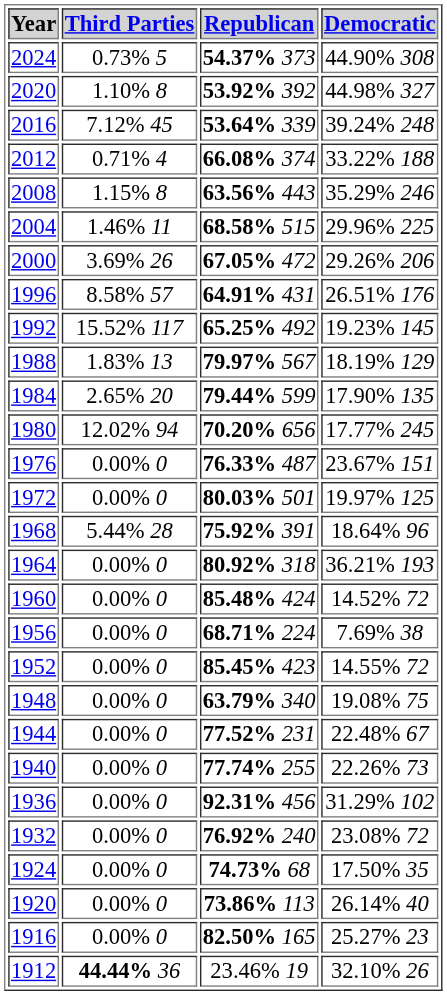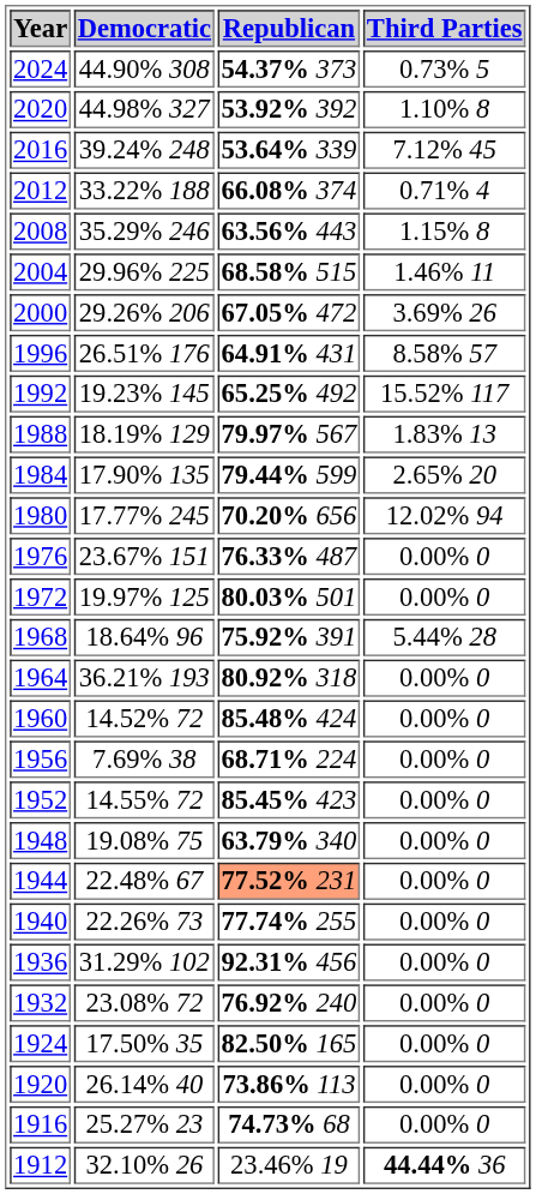 <table border = “2”>
 <tr style="background:lightgrey;">
 <th>Year</th>
+<th><a href='#'>Democratic</a></th>
+<th><a href='#'>Republican</a></th>
 <th><a href='#'>Third Parties</a></th>
-<th><a href='#'>Republican</a></th>
-<th><a href='#'>Democratic</a></th>
 </tr>
 <tr>
 <td align="center" ><a href='#'>2024</a></td>
+<td align="center" >44.90% <em>308</em></td>
+<td align="center" ><strong>54.37%</strong> <em>373</em></td>
 <td align="center" >0.73% <em>5</em></td>
-<td align="center" ><strong>54.37%</strong> <em>373</em></td>
-<td align="center" >44.90% <em>308</em></td>
 </tr>
 <tr>
 <td align="center" ><a href='#'>2020</a></td>
+<td align="center" >44.98% <em>327</em></td>
+<td align="center" ><strong>53.92%</strong> <em>392</em></td>
 <td align="center" >1.10% <em>8</em></td>
-<td align="center" ><strong>53.92%</strong> <em>392</em></td>
-<td align="center" >44.98% <em>327</em></td>
 </tr>
 <tr>
 <td align="center" ><a href='#'>2016</a></td>
+<td align="center" >39.24% <em>248</em></td>
+<td align="center" ><strong>53.64%</strong> <em>339</em></td>
 <td align="center" >7.12% <em>45</em></td>
-<td align="center" ><strong>53.64%</strong> <em>339</em></td>
-<td align="center" >39.24% <em>248</em></td>
 </tr>
 <tr>
 <td align="center" ><a href='#'>2012</a></td>
+<td align="center" >33.22% <em>188</em></td>
+<td align="center" ><strong>66.08%</strong> <em>374</em></td>
 <td align="center" >0.71% <em>4</em></td>
-<td align="center" ><strong>66.08%</strong> <em>374</em></td>
-<td align="center" >33.22% <em>188</em></td>
 </tr>
 <tr>
 <td align="center" ><a href='#'>2008</a></td>
+<td align="center" >35.29% <em>246</em></td>
+<td align="center" ><strong>63.56%</strong> <em>443</em></td>
 <td align="center" >1.15% <em>8</em></td>
-<td align="center" ><strong>63.56%</strong> <em>443</em></td>
-<td align="center" >35.29% <em>246</em></td>
 </tr>
 <tr>
 <td align="center" ><a href='#'>2004</a></td>
+<td align="center" >29.96% <em>225</em></td>
+<td align="center" ><strong>68.58%</strong> <em>515</em></td>
 <td align="center" >1.46% <em>11</em></td>
-<td align="center" ><strong>68.58%</strong> <em>515</em></td>
-<td align="center" >29.96% <em>225</em></td>
 </tr>
 <tr>
 <td align="center" ><a href='#'>2000</a></td>
+<td align="center" >29.26% <em>206</em></td>
+<td align="center" ><strong>67.05%</strong> <em>472</em></td>
 <td align="center" >3.69% <em>26</em></td>
-<td align="center" ><strong>67.05%</strong> <em>472</em></td>
-<td align="center" >29.26% <em>206</em></td>
 </tr>
 <tr>
 <td align="center" ><a href='#'>1996</a></td>
+<td align="center" >26.51% <em>176</em></td>
+<td align="center" ><strong>64.91%</strong> <em>431</em></td>
 <td align="center" >8.58% <em>57</em></td>
-<td align="center" ><strong>64.91%</strong> <em>431</em></td>
-<td align="center" >26.51% <em>176</em></td>
 </tr>
 <tr>
 <td align="center" ><a href='#'>1992</a></td>
+<td align="center" >19.23% <em>145</em></td>
+<td align="center" ><strong>65.25%</strong> <em>492</em></td>
 <td align="center" >15.52% <em>117</em></td>
-<td align="center" ><strong>65.25%</strong> <em>492</em></td>
-<td align="center" >19.23% <em>145</em></td>
 </tr>
 <tr>
 <td align="center" ><a href='#'>1988</a></td>
+<td align="center" >18.19% <em>129</em></td>
+<td align="center" ><strong>79.97%</strong> <em>567</em></td>
 <td align="center" >1.83% <em>13</em></td>
-<td align="center" ><strong>79.97%</strong> <em>567</em></td>
-<td align="center" >18.19% <em>129</em></td>
 </tr>
 <tr>
 <td align="center" ><a href='#'>1984</a></td>
+<td align="center" >17.90% <em>135</em></td>
+<td align="center" ><strong>79.44%</strong> <em>599</em></td>
 <td align="center" >2.65% <em>20</em></td>
-<td align="center" ><strong>79.44%</strong> <em>599</em></td>
-<td align="center" >17.90% <em>135</em></td>
 </tr>
 <tr>
 <td align="center" ><a href='#'>1980</a></td>
+<td align="center" >17.77% <em>245</em></td>
+<td align="center" ><strong>70.20%</strong> <em>656</em></td>
 <td align="center" >12.02% <em>94</em></td>
-<td align="center" ><strong>70.20%</strong> <em>656</em></td>
-<td align="center" >17.77% <em>245</em></td>
 </tr>
 <tr>
 <td align="center" ><a href='#'>1976</a></td>
+<td align="center" >23.67% <em>151</em></td>
+<td align="center" ><strong>76.33%</strong> <em>487</em></td>
 <td align="center" >0.00% <em>0</em></td>
-<td align="center" ><strong>76.33%</strong> <em>487</em></td>
-<td align="center" >23.67% <em>151</em></td>
 </tr>
 <tr>
 <td align="center" ><a href='#'>1972</a></td>
+<td align="center" >19.97% <em>125</em></td>
+<td align="center" ><strong>80.03%</strong> <em>501</em></td>
 <td align="center" >0.00% <em>0</em></td>
-<td align="center" ><strong>80.03%</strong> <em>501</em></td>
-<td align="center" >19.97% <em>125</em></td>
 </tr>
 <tr>
 <td align="center" ><a href='#'>1968</a></td>
+<td align="center" >18.64% <em>96</em></td>
+<td align="center" ><strong>75.92%</strong> <em>391</em></td>
 <td align="center" >5.44% <em>28</em></td>
-<td align="center" ><strong>75.92%</strong> <em>391</em></td>
-<td align="center" >18.64% <em>96</em></td>
 </tr>
 <tr>
 <td align="center" ><a href='#'>1964</a></td>
+<td align="center" >36.21% <em>193</em></td>
+<td align="center" ><strong>80.92%</strong> <em>318</em></td>
 <td align="center" >0.00% <em>0</em></td>
-<td align="center" ><strong>80.92%</strong> <em>318</em></td>
-<td align="center" >36.21% <em>193</em></td>
 </tr>
 <tr>
 <td align="center" ><a href='#'>1960</a></td>
+<td align="center" >14.52% <em>72</em></td>
+<td align="center" ><strong>85.48%</strong> <em>424</em></td>
 <td align="center" >0.00% <em>0</em></td>
-<td align="center" ><strong>85.48%</strong> <em>424</em></td>
-<td align="center" >14.52% <em>72</em></td>
 </tr>
 <tr>
 <td align="center" ><a href='#'>1956</a></td>
+<td align="center" >7.69% <em>38</em></td>
+<td align="center" ><strong>68.71%</strong> <em>224</em></td>
 <td align="center" >0.00% <em>0</em></td>
-<td align="center" ><strong>68.71%</strong> <em>224</em></td>
-<td align="center" >7.69% <em>38</em></td>
 </tr>
 <tr>
 <td align="center" ><a href='#'>1952</a></td>
+<td align="center" >14.55% <em>72</em></td>
+<td align="center" ><strong>85.45%</strong> <em>423</em></td>
 <td align="center" >0.00% <em>0</em></td>
-<td align="center" ><strong>85.45%</strong> <em>423</em></td>
-<td align="center" >14.55% <em>72</em></td>
 </tr>
 <tr>
 <td align="center" ><a href='#'>1948</a></td>
+<td align="center" >19.08% <em>75</em></td>
+<td align="center" ><strong>63.79%</strong> <em>340</em></td>
 <td align="center" >0.00% <em>0</em></td>
-<td align="center" ><strong>63.79%</strong> <em>340</em></td>
-<td align="center" >19.08% <em>75</em></td>
 </tr>
 <tr>
 <td align="center" ><a href='#'>1944</a></td>
+<td align="center" >22.48% <em>67</em></td>
+<td align="center"  style="background: lightsalmon;"><strong>77.52%</strong> <em>231</em></td>
 <td align="center" >0.00% <em>0</em></td>
-<td align="center" ><strong>77.52%</strong> <em>231</em></td>
-<td align="center" >22.48% <em>67</em></td>
 </tr>
 <tr>
 <td align="center" ><a href='#'>1940</a></td>
+<td align="center" >22.26% <em>73</em></td>
+<td align="center" ><strong>77.74%</strong> <em>255</em></td>
 <td align="center" >0.00% <em>0</em></td>
-<td align="center" ><strong>77.74%</strong> <em>255</em></td>
-<td align="center" >22.26% <em>73</em></td>
 </tr>
 <tr>
 <td align="center" ><a href='#'>1936</a></td>
+<td align="center" >31.29% <em>102</em></td>
+<td align="center" ><strong>92.31%</strong> <em>456</em></td>
 <td align="center" >0.00% <em>0</em></td>
-<td align="center" ><strong>92.31%</strong> <em>456</em></td>
-<td align="center" >31.29% <em>102</em></td>
 </tr>
 <tr>
 <td align="center" ><a href='#'>1932</a></td>
+<td align="center" >23.08% <em>72</em></td>
+<td align="center" ><strong>76.92%</strong> <em>240</em></td>
 <td align="center" >0.00% <em>0</em></td>
-<td align="center" ><strong>76.92%</strong> <em>240</em></td>
-<td align="center" >23.08% <em>72</em></td>
 </tr>
 <tr>
 <td align="center" ><a href='#'>1924</a></td>
+<td align="center" >17.50% <em>35</em></td>
+<td align="center" ><strong>82.50%</strong> <em>165</em></td>
 <td align="center" >0.00% <em>0</em></td>
-<td align="center" ><strong>74.73%</strong> <em>68</em></td>
-<td align="center" >17.50% <em>35</em></td>
 </tr>
 <tr>
 <td align="center" ><a href='#'>1920</a></td>
+<td align="center" >26.14% <em>40</em></td>
+<td align="center" ><strong>73.86%</strong> <em>113</em></td>
 <td align="center" >0.00% <em>0</em></td>
-<td align="center" ><strong>73.86%</strong> <em>113</em></td>
-<td align="center" >26.14% <em>40</em></td>
 </tr>
 <tr>
 <td align="center" ><a href='#'>1916</a></td>
+<td align="center" >25.27% <em>23</em></td>
+<td align="center" ><strong>74.73%</strong> <em>68</em></td>
 <td align="center" >0.00% <em>0</em></td>
-<td align="center" ><strong>82.50%</strong> <em>165</em></td>
-<td align="center" >25.27% <em>23</em></td>
 </tr>
 <tr>
 <td align="center" ><a href='#'>1912</a></td>
+<td align="center" >32.10% <em>26</em></td>
+<td align="center" >23.46% <em>19</em></td>
 <td align="center" ><strong>44.44%</strong> <em>36</em></td>
-<td align="center" >23.46% <em>19</em></td>
-<td align="center" >32.10% <em>26</em></td>
 </tr>
 </table>
